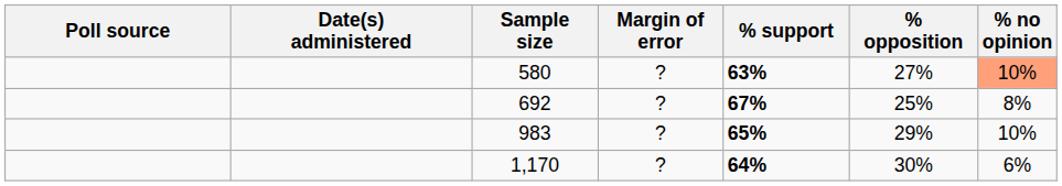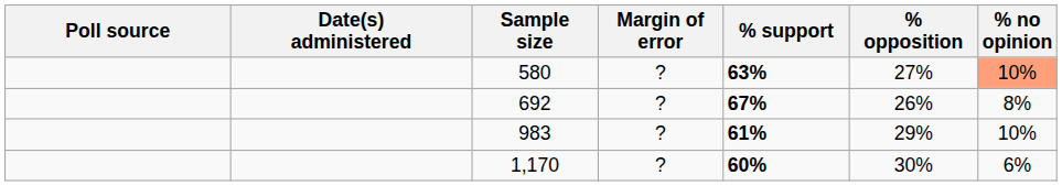 <table class="wikitable">
 <tr style="text-align:right;">
 <th style="width:190px;">Poll source</th>
 <th style="width:200px;">Date(s)<br>administered</th>
 <th style="width:100px;">Sample<br>size</th>
 <th style="width:100px;">Margin of<br>error</th>
 <th style="width:100px;">% support</th>
 <th style="width:100px;">% opposition</th>
 <th style="width:40px;">% no opinion</th>
 </tr>
 <tr>
 <td></td>
 <td align=center></td>
 <td align=center>580</td>
 <td align=center>?</td>
 <td><strong>63%</strong></td>
 <td align=center>27%</td>
 <td align=center style="background: lightsalmon;">10%</td>
 </tr>
 <tr>
 <td></td>
 <td align=center></td>
 <td align=center>692</td>
 <td align=center>?</td>
 <td><strong>67%</strong></td>
-<td align=center>25%</td>
+<td align=center>26%</td>
 <td align=center>8%</td>
 </tr>
 <tr>
 <td></td>
 <td align=center></td>
 <td align=center>983</td>
 <td align=center>?</td>
-<td><strong>65%</strong></td>
+<td><strong>61%</strong></td>
 <td align=center>29%</td>
 <td align=center>10%</td>
 </tr>
 <tr>
 <td></td>
 <td align=center></td>
 <td align=center>1,170</td>
 <td align=center>?</td>
-<td><strong>64%</strong></td>
+<td><strong>60%</strong></td>
 <td align=center>30%</td>
 <td align=center>6%</td>
 </tr>
 </table>
